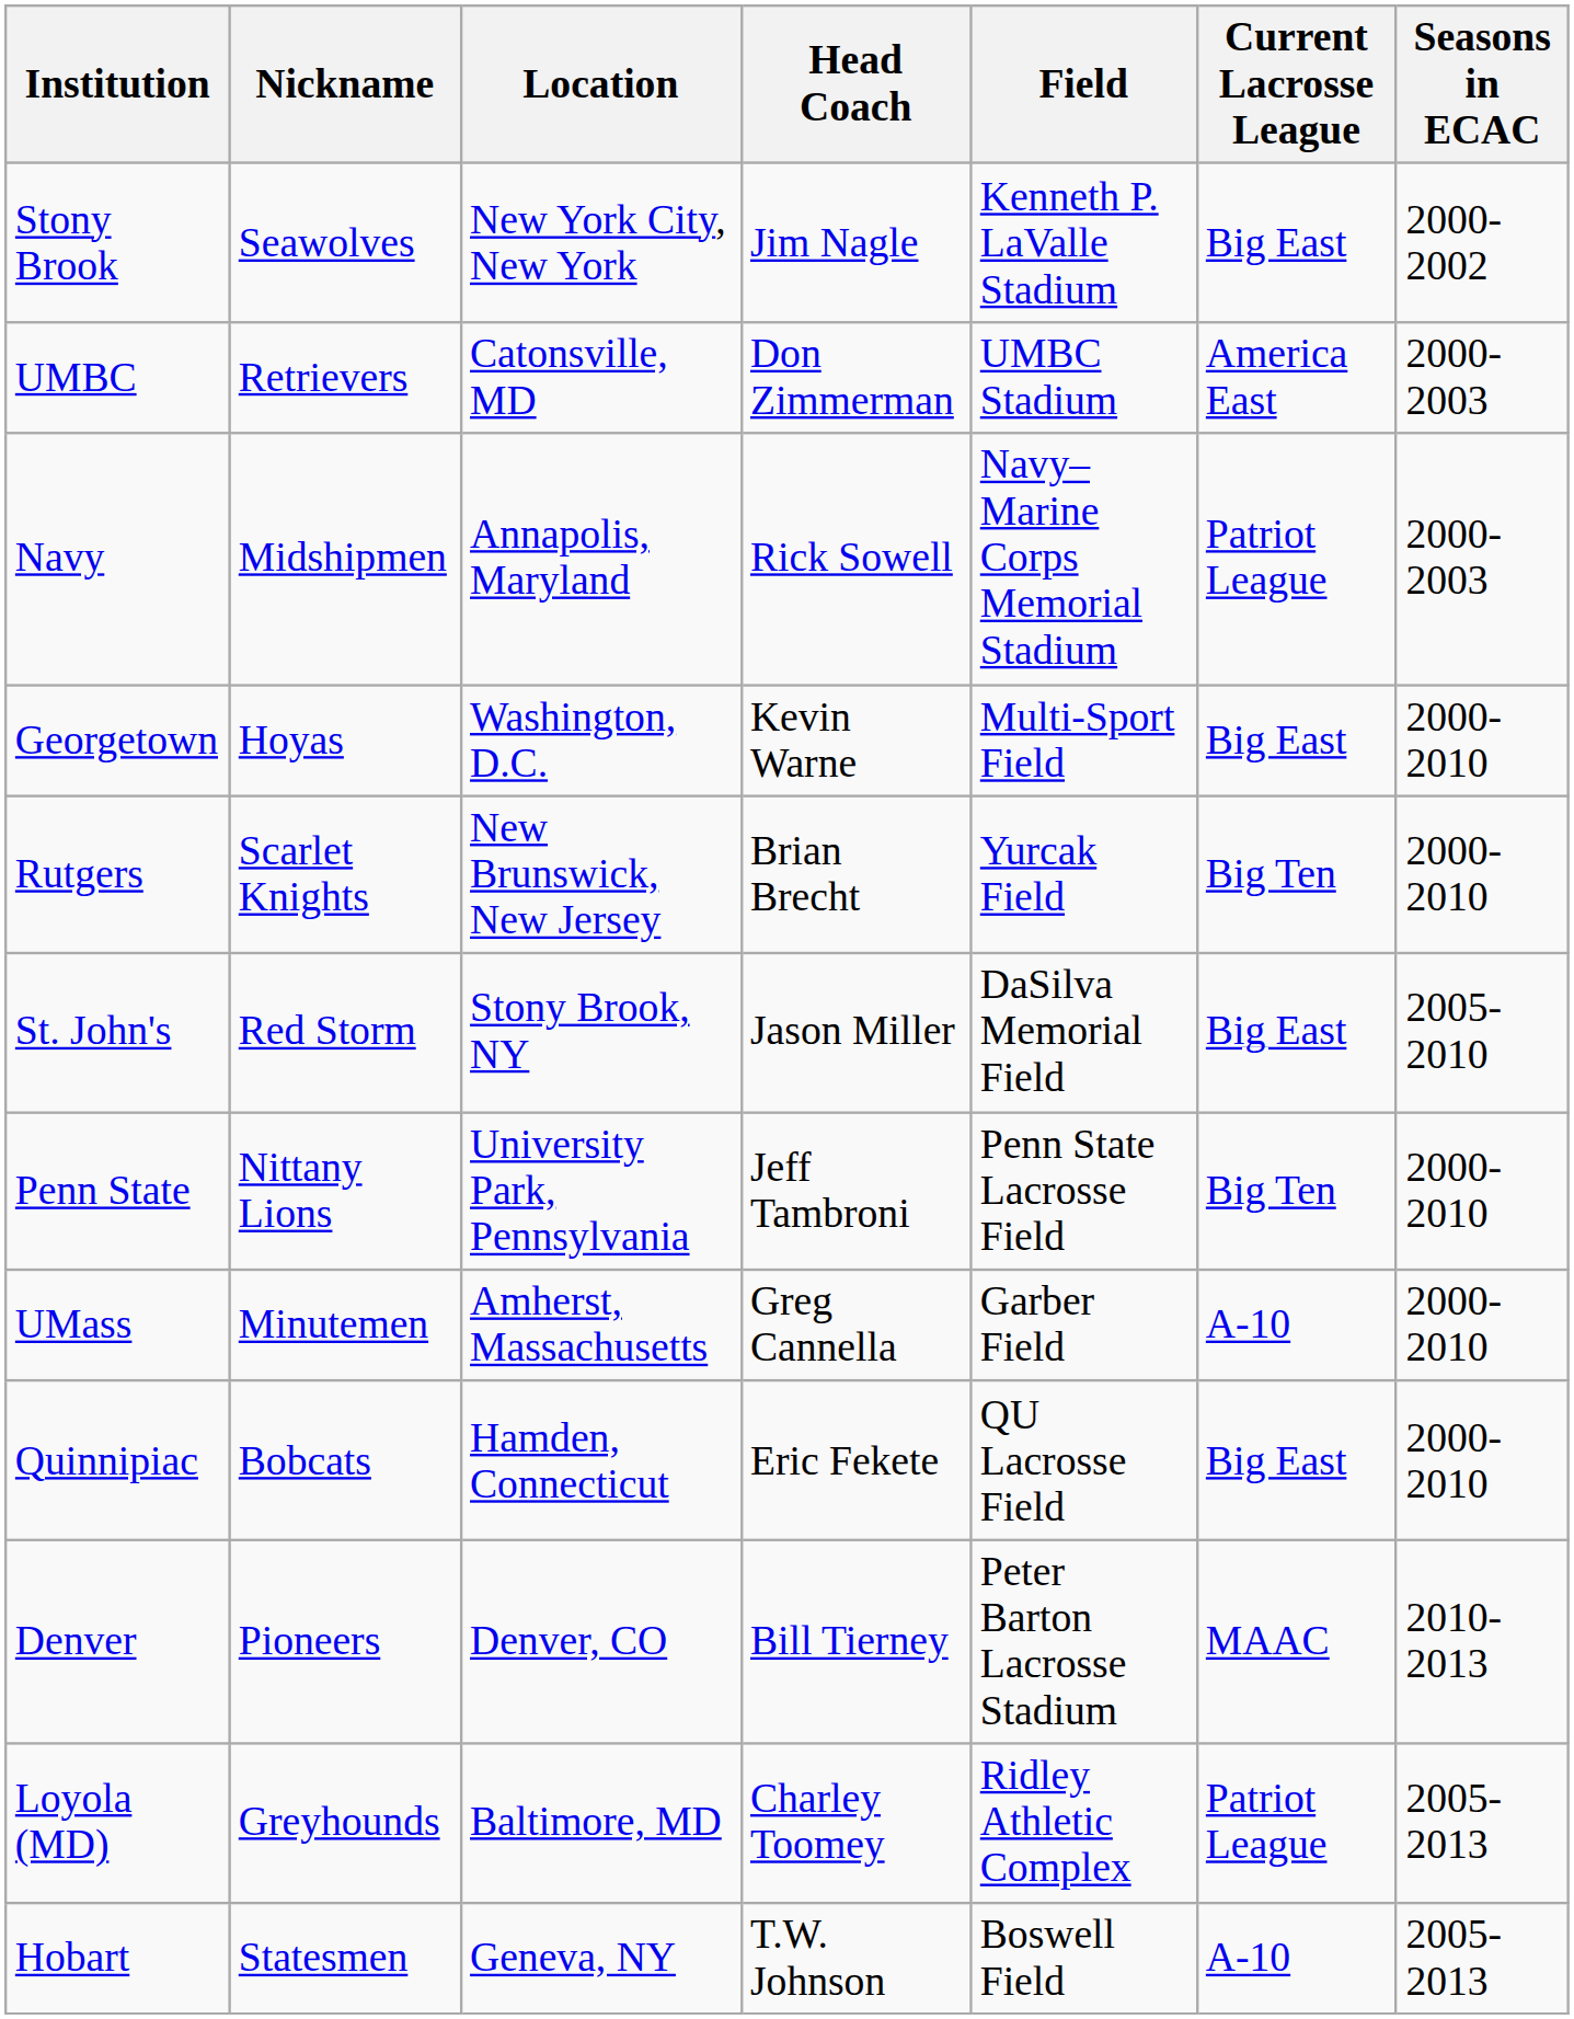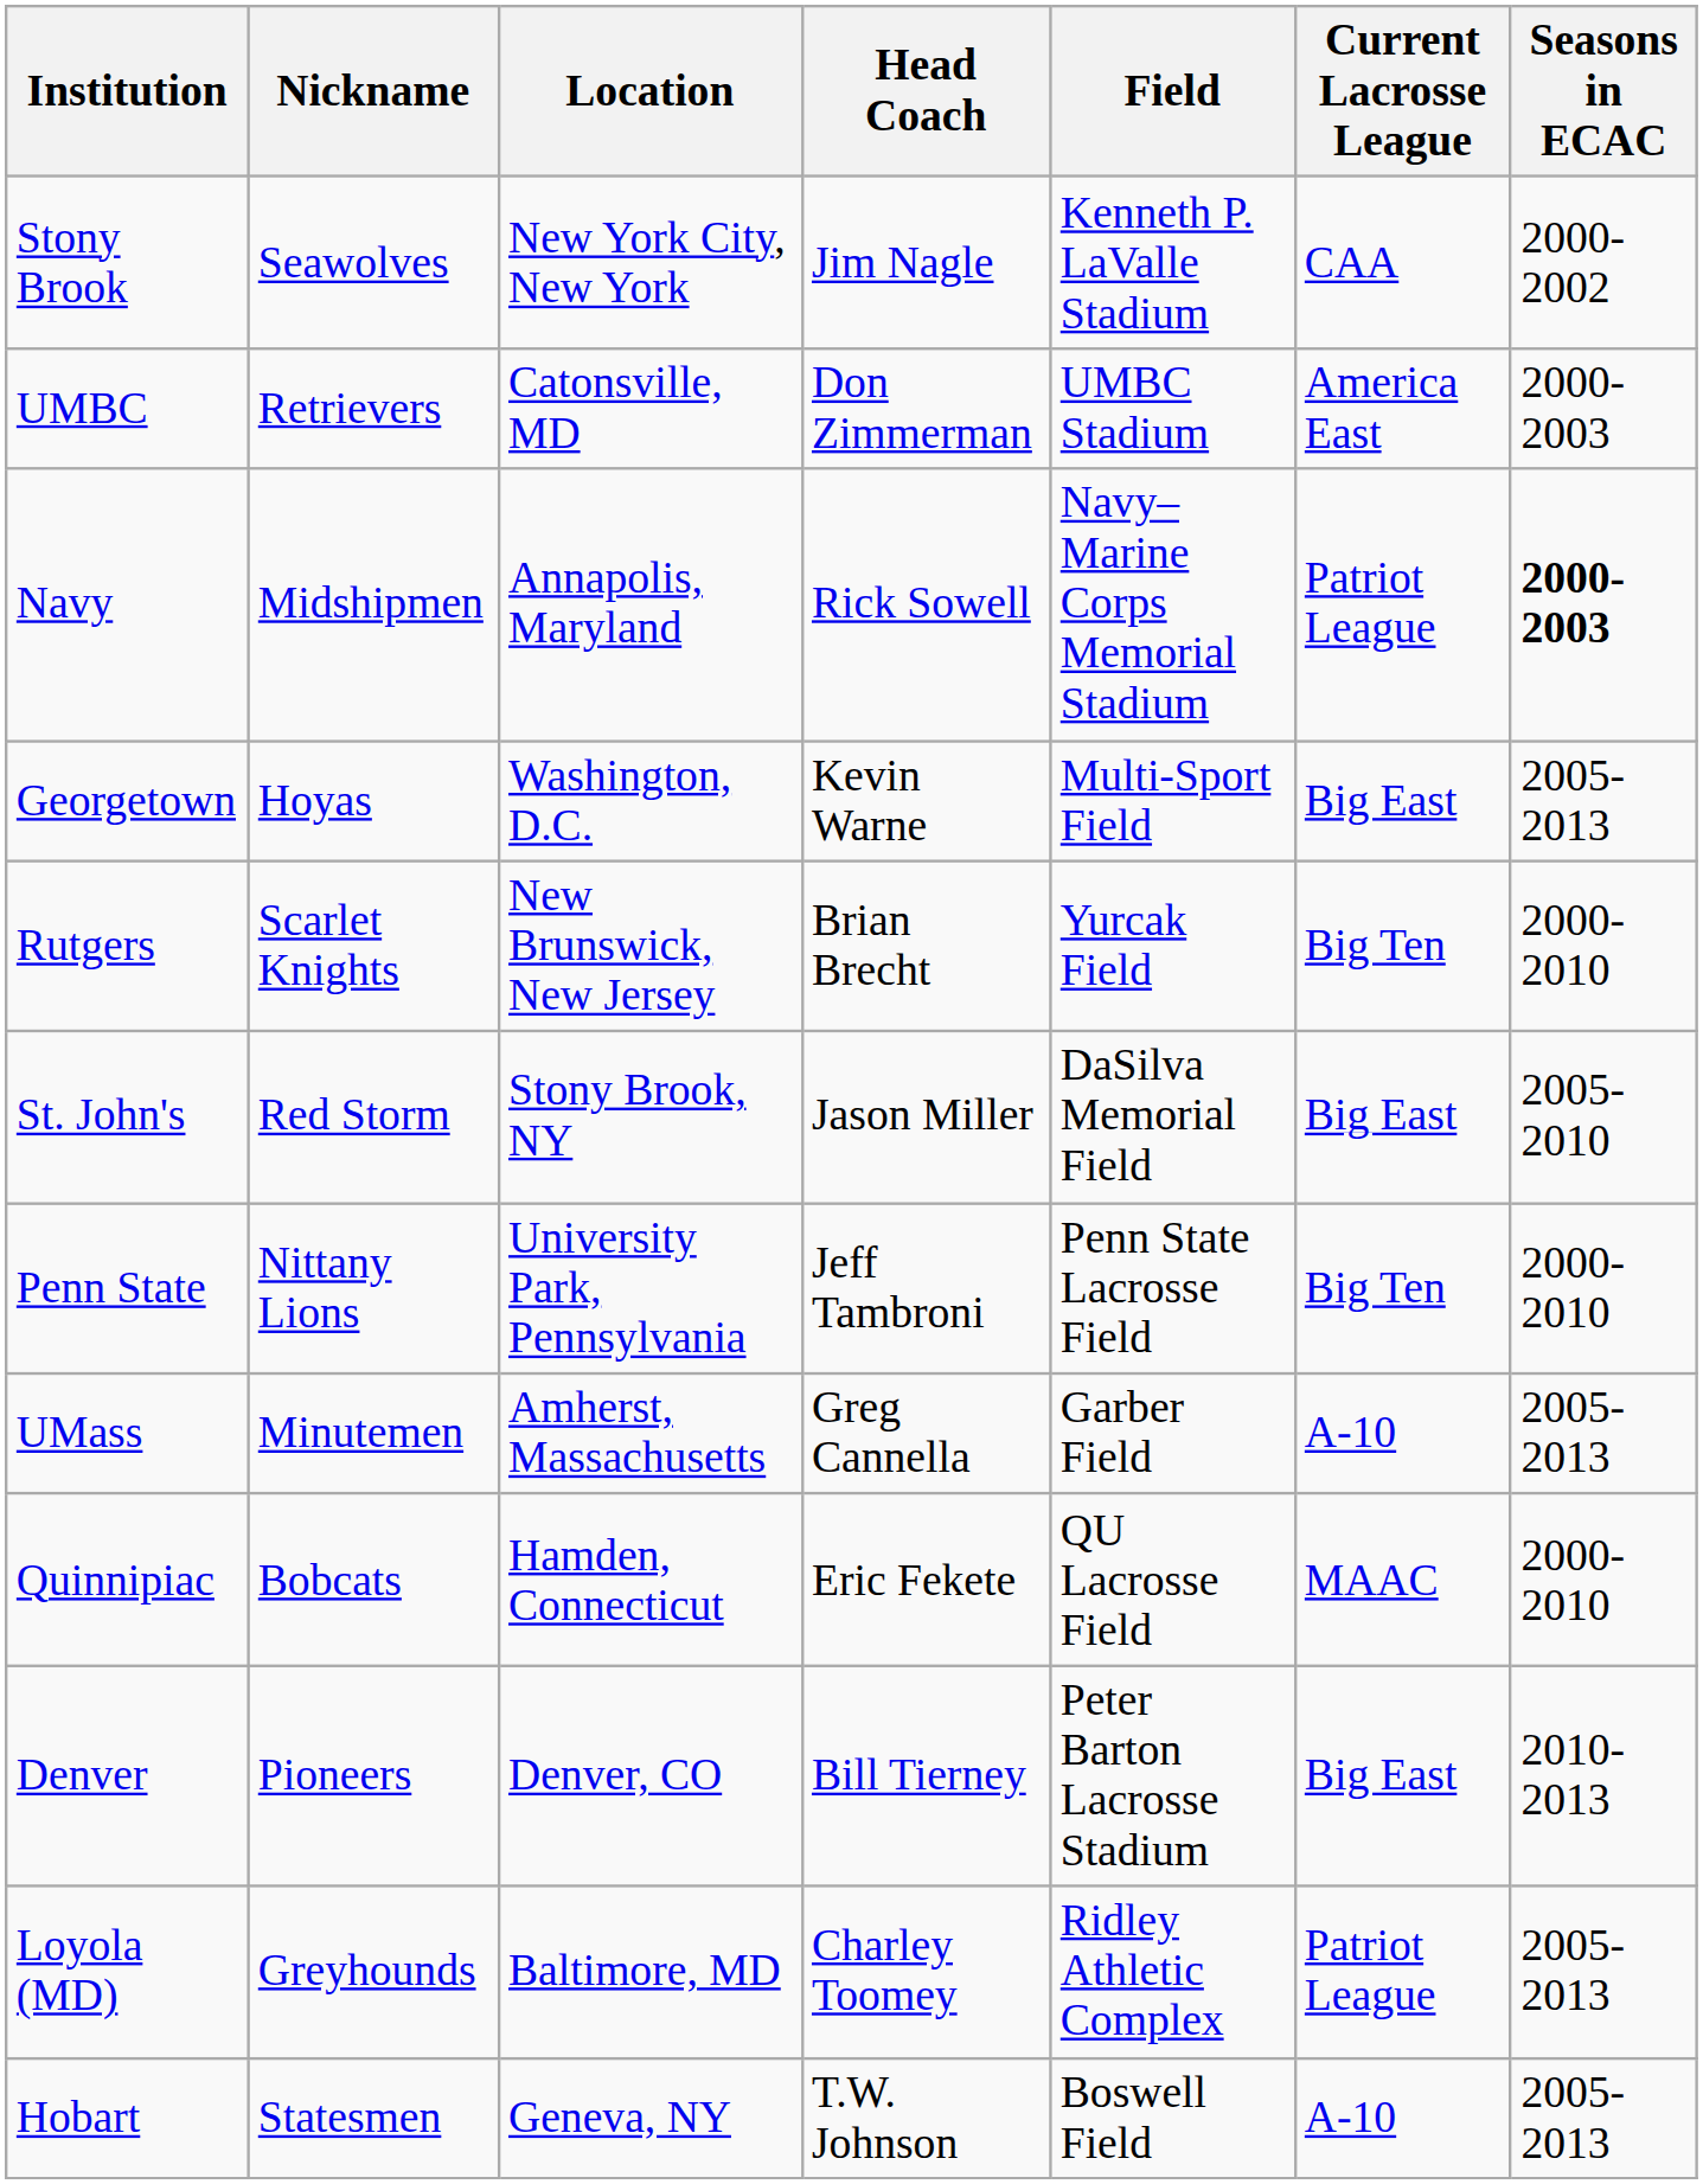 <table class= "wikitable">
 <tr>
 <th>Institution</th>
 <th>Nickname</th>
 <th>Location</th>
 <th>Head Coach</th>
 <th>Field</th>
 <th>Current Lacrosse League</th>
 <th>Seasons in ECAC</th>
 </tr>
 <tr>
 <td><a href='#'>Stony Brook</a></td>
 <td><a href='#'>Seawolves</a></td>
 <td><a href='#'>New York City</a>, <a href='#'>New York</a></td>
 <td><a href='#'>Jim Nagle</a></td>
 <td><a href='#'>Kenneth P. LaValle Stadium</a></td>
-<td><a href='#'>Big East</a></td>
+<td><a href='#'>CAA</a></td>
 <td>2000-2002</td>
 </tr>
 <tr>
 <td><a href='#'>UMBC</a></td>
 <td><a href='#'>Retrievers</a></td>
 <td><a href='#'>Catonsville, MD</a></td>
 <td><a href='#'>Don Zimmerman</a></td>
 <td><a href='#'>UMBC Stadium</a></td>
 <td><a href='#'>America East</a></td>
 <td>2000-2003</td>
 </tr>
 <tr>
 <td><a href='#'>Navy</a></td>
 <td><a href='#'>Midshipmen</a></td>
 <td><a href='#'>Annapolis, Maryland</a></td>
 <td><a href='#'>Rick Sowell</a></td>
 <td><a href='#'>Navy–Marine Corps Memorial Stadium</a></td>
 <td><a href='#'>Patriot League</a></td>
-<td>2000-2003</td>
+<td><strong>2000-2003</strong></td>
 </tr>
 <tr>
 <td><a href='#'>Georgetown</a></td>
 <td><a href='#'>Hoyas</a></td>
 <td><a href='#'>Washington, D.C.</a></td>
 <td>Kevin Warne</td>
 <td><a href='#'>Multi-Sport Field</a></td>
 <td><a href='#'>Big East</a></td>
-<td>2000-2010</td>
+<td>2005-2013</td>
 </tr>
 <tr>
 <td><a href='#'>Rutgers</a></td>
 <td><a href='#'>Scarlet Knights</a></td>
 <td><a href='#'>New Brunswick, New Jersey</a></td>
 <td>Brian Brecht</td>
 <td><a href='#'>Yurcak Field</a></td>
 <td><a href='#'>Big Ten</a></td>
 <td>2000-2010</td>
 </tr>
 <tr>
 <td><a href='#'>St. John's</a></td>
 <td><a href='#'>Red Storm</a></td>
 <td><a href='#'>Stony Brook, NY</a></td>
 <td>Jason Miller</td>
 <td>DaSilva Memorial Field</td>
 <td><a href='#'>Big East</a></td>
 <td>2005-2010</td>
 </tr>
 <tr>
 <td><a href='#'>Penn State</a></td>
 <td><a href='#'>Nittany Lions</a></td>
 <td><a href='#'>University Park, Pennsylvania</a></td>
 <td>Jeff Tambroni</td>
 <td>Penn State Lacrosse Field</td>
 <td><a href='#'>Big Ten</a></td>
 <td>2000-2010</td>
 </tr>
 <tr>
 <td><a href='#'>UMass</a></td>
 <td><a href='#'>Minutemen</a></td>
 <td><a href='#'>Amherst, Massachusetts</a></td>
 <td>Greg Cannella</td>
 <td>Garber Field</td>
 <td><a href='#'>A-10</a></td>
-<td>2000-2010</td>
+<td>2005-2013</td>
 </tr>
 <tr>
 <td><a href='#'>Quinnipiac</a></td>
 <td><a href='#'>Bobcats</a></td>
 <td><a href='#'>Hamden, Connecticut</a></td>
 <td>Eric Fekete</td>
 <td>QU Lacrosse Field</td>
-<td><a href='#'>Big East</a></td>
+<td><a href='#'>MAAC</a></td>
 <td>2000-2010</td>
 </tr>
 <tr>
 <td><a href='#'>Denver</a></td>
 <td><a href='#'>Pioneers</a></td>
 <td><a href='#'>Denver, CO</a></td>
 <td><a href='#'>Bill Tierney</a></td>
 <td>Peter Barton Lacrosse Stadium</td>
-<td><a href='#'>MAAC</a></td>
+<td><a href='#'>Big East</a></td>
 <td>2010-2013</td>
 </tr>
 <tr>
 <td><a href='#'>Loyola (MD)</a></td>
 <td><a href='#'>Greyhounds</a></td>
 <td><a href='#'>Baltimore, MD</a></td>
 <td><a href='#'>Charley Toomey</a></td>
 <td><a href='#'>Ridley Athletic Complex</a></td>
 <td><a href='#'>Patriot League</a></td>
 <td>2005-2013</td>
 </tr>
 <tr>
 <td><a href='#'>Hobart</a></td>
 <td><a href='#'>Statesmen</a></td>
 <td><a href='#'>Geneva, NY</a></td>
 <td>T.W. Johnson</td>
 <td>Boswell Field</td>
 <td><a href='#'>A-10</a></td>
 <td>2005-2013</td>
 </tr>
 </table>
